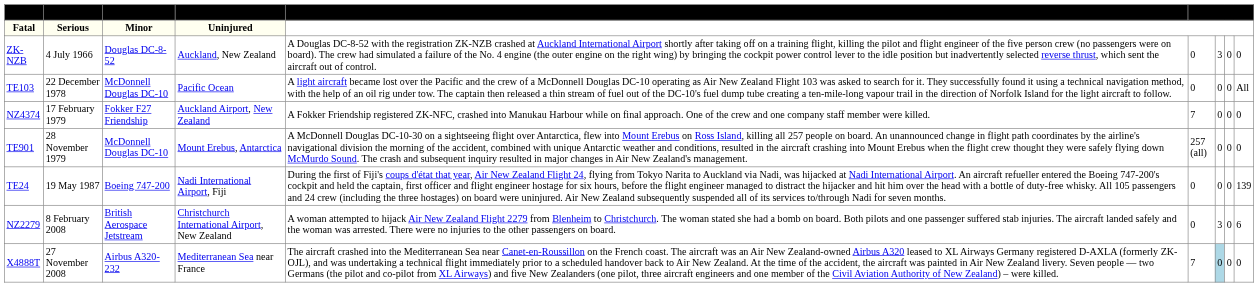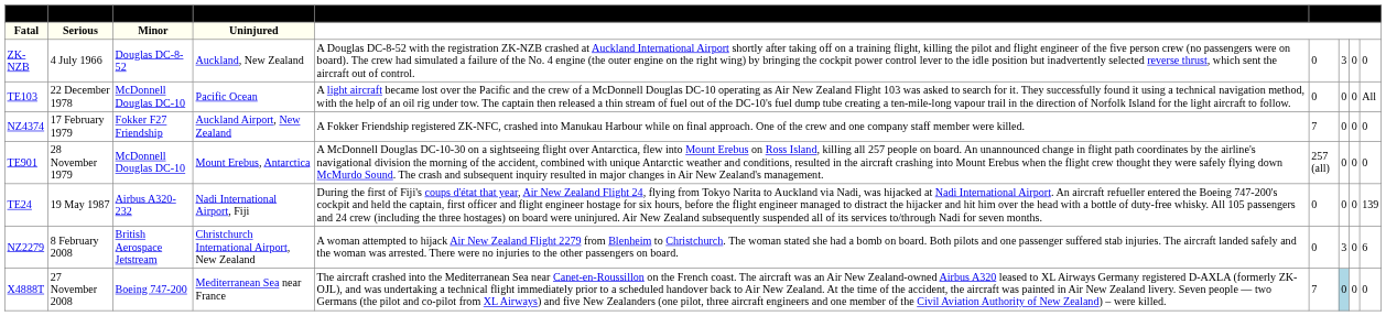 <table class="toccolours" border="1" cellpadding="3" style="margin:1em auto; border-collapse:collapse">
 <tr bgcolor=black>
 <th rowspan="2"><span>Flight</span></th>
 <th rowspan="2"><span>Date</span></th>
 <th rowspan="2"><span>Aircraft</span></th>
 <th rowspan="2"><span>Location</span></th>
 <th rowspan="2"><span>Description</span></th>
 <th colspan="4"><span>Injuries</span></th>
 </tr>
 <tr>
 </tr>
 <tr bgcolor=ivory>
 <th>Fatal</th>
 <th>Serious</th>
 <th>Minor</th>
 <th>Uninjured</th>
 </tr>
 <tr>
 <td><a href='#'>ZK-NZB</a></td>
 <td>4 July 1966</td>
 <td><a href='#'>Douglas DC-8-52</a></td>
 <td><a href='#'>Auckland</a>, New Zealand</td>
 <td>A Douglas DC-8-52 with the registration ZK-NZB crashed at <a href='#'>Auckland International Airport</a> shortly after taking off on a training flight, killing the pilot and flight engineer of the five person crew (no passengers were on board). The crew had simulated a failure of the No. 4 engine (the outer engine on the right wing) by bringing the cockpit power control lever to the idle position but inadvertently selected <a href='#'>reverse thrust</a>, which sent the aircraft out of control.</td>
 <td>0</td>
 <td>3</td>
 <td>0</td>
 <td>0</td>
 </tr>
 <tr>
 <td><a href='#'>TE103</a></td>
 <td>22 December 1978</td>
 <td><a href='#'>McDonnell Douglas DC-10</a></td>
 <td><a href='#'>Pacific Ocean</a></td>
 <td>A <a href='#'>light aircraft</a> became lost over the Pacific and the crew of a McDonnell Douglas DC-10 operating as Air New Zealand Flight 103 was asked to search for it. They successfully found it using a technical navigation method, with the help of an oil rig under tow. The captain then released a thin stream of fuel out of the DC-10's fuel dump tube creating a ten-mile-long vapour trail in the direction of Norfolk Island for the light aircraft to follow.</td>
 <td>0</td>
 <td>0</td>
 <td>0</td>
 <td>All</td>
 </tr>
 <tr>
 <td><a href='#'>NZ4374</a></td>
 <td>17 February 1979</td>
 <td><a href='#'>Fokker F27 Friendship</a></td>
 <td><a href='#'>Auckland Airport</a>, <a href='#'>New Zealand</a></td>
 <td>A Fokker Friendship registered ZK-NFC, crashed into Manukau Harbour while on final approach. One of the crew and one company staff member were killed.</td>
 <td>7</td>
 <td>0</td>
 <td>0</td>
 <td>0</td>
 </tr>
 <tr>
 <td><a href='#'>TE901</a></td>
 <td>28 November 1979</td>
 <td><a href='#'>McDonnell Douglas DC-10</a></td>
 <td><a href='#'>Mount Erebus</a>, <a href='#'>Antarctica</a></td>
 <td>A McDonnell Douglas DC-10-30 on a sightseeing flight over Antarctica, flew into <a href='#'>Mount Erebus</a> on <a href='#'>Ross Island</a>, killing all 257 people on board. An unannounced change in flight path coordinates by the airline's navigational division the morning of the accident, combined with unique Antarctic weather and conditions, resulted in the aircraft crashing into Mount Erebus when the flight crew thought they were safely flying down <a href='#'>McMurdo Sound</a>. The crash and subsequent inquiry resulted in major changes in Air New Zealand's management.</td>
 <td>257 (all)</td>
 <td>0</td>
 <td>0</td>
 <td>0</td>
 </tr>
 <tr>
 <td><a href='#'>TE24</a></td>
 <td>19 May 1987</td>
-<td><a href='#'>Boeing 747-200</a></td>
+<td><a href='#'>Airbus A320-232</a></td>
 <td><a href='#'>Nadi International Airport</a>, Fiji</td>
 <td>During the first of Fiji's <a href='#'>coups d'état that year</a>, <a href='#'>Air New Zealand Flight 24</a>, flying from Tokyo Narita to Auckland via Nadi, was hijacked at <a href='#'>Nadi International Airport</a>. An aircraft refueller entered the Boeing 747-200's cockpit and held the captain, first officer and flight engineer hostage for six hours, before the flight engineer managed to distract the hijacker and hit him over the head with a bottle of duty-free whisky. All 105 passengers and 24 crew (including the three hostages) on board were uninjured. Air New Zealand subsequently suspended all of its services to/through Nadi for seven months.</td>
 <td>0</td>
 <td>0</td>
 <td>0</td>
 <td>139</td>
 </tr>
 <tr>
 <td><a href='#'>NZ2279</a></td>
 <td>8 February 2008</td>
 <td><a href='#'>British Aerospace Jetstream</a></td>
 <td><a href='#'>Christchurch International Airport</a>, New Zealand</td>
 <td>A woman attempted to hijack <a href='#'>Air New Zealand Flight 2279</a> from <a href='#'>Blenheim</a> to <a href='#'>Christchurch</a>. The woman stated she had a bomb on board. Both pilots and one passenger suffered stab injuries. The aircraft landed safely and the woman was arrested. There were no injuries to the other passengers on board.</td>
 <td>0</td>
 <td>3</td>
 <td>0</td>
 <td>6</td>
 </tr>
 <tr>
 <td><a href='#'>X4888T</a></td>
 <td>27 November 2008</td>
-<td><a href='#'>Airbus A320-232</a></td>
+<td><a href='#'>Boeing 747-200</a></td>
 <td><a href='#'>Mediterranean Sea</a> near France</td>
 <td>The aircraft crashed into the Mediterranean Sea near <a href='#'>Canet-en-Roussillon</a> on the French coast. The aircraft was an Air New Zealand-owned <a href='#'>Airbus A320</a> leased to XL Airways Germany registered D-AXLA (formerly ZK-OJL), and was undertaking a technical flight immediately prior to a scheduled handover back to Air New Zealand. At the time of the accident, the aircraft was painted in Air New Zealand livery. Seven people — two Germans (the pilot and co-pilot from <a href='#'>XL Airways</a>) and five New Zealanders (one pilot, three aircraft engineers and one member of the <a href='#'>Civil Aviation Authority of New Zealand</a>) – were killed.</td>
 <td>7</td>
 <td style="background: lightblue;">0</td>
 <td>0</td>
 <td>0</td>
 </tr>
 </table>
